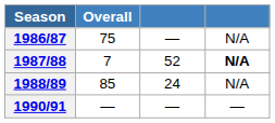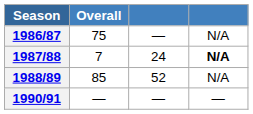 <table class="wikitable" style="font-size:86%; text-align:center; border:grey solid 1px; border-collapse:collapse; background:#ffffff;">
 <tr>
 <th style="background-color:#369; color:white; width:60px;"> Season </th>
 <th style="background-color:#4180be; color:white; width:55px;">Overall</th>
 <th style="background-color:#4180be; color:white; width:55px;"></th>
 <th style="background-color:#4180be; color:white; width:55px;"></th>
 </tr>
 <tr>
 <th scope=row align=center><a href='#'>1986/87</a></th>
 <td align=center>75</td>
 <td align=center>—</td>
 <td align=center>N/A</td>
 </tr>
 <tr>
 <th scope=row align=center><a href='#'>1987/88</a></th>
 <td align=center>7</td>
-<td align=center>52</td>
+<td align=center>24</td>
 <td align=center><strong>N/A</strong></td>
 </tr>
 <tr>
 <th scope=row align=center><a href='#'>1988/89</a></th>
 <td align=center>85</td>
-<td align=center>24</td>
+<td align=center>52</td>
 <td align=center>N/A</td>
 </tr>
 <tr>
 <th scope=row align=center><a href='#'>1990/91</a></th>
 <td align=center>—</td>
 <td align=center>—</td>
 <td align=center>—</td>
 </tr>
 </table>
